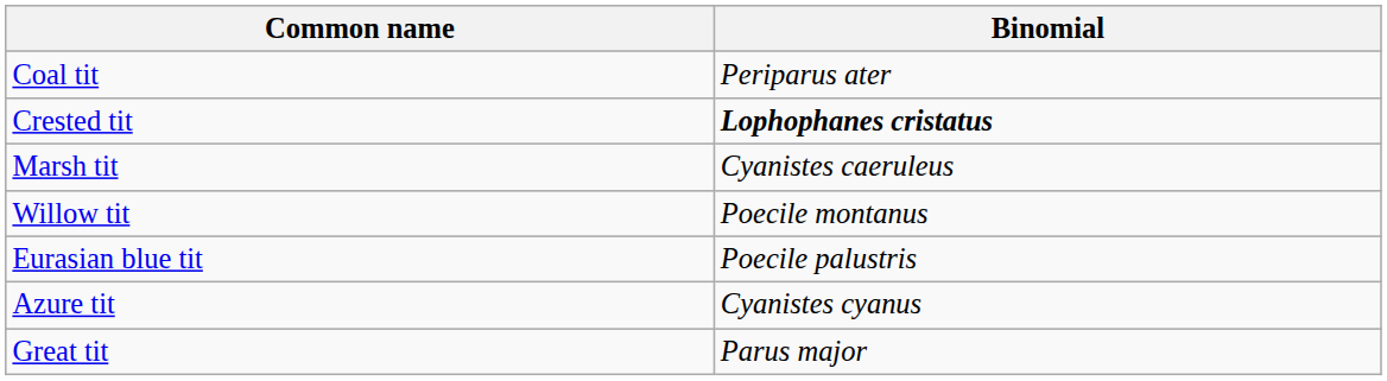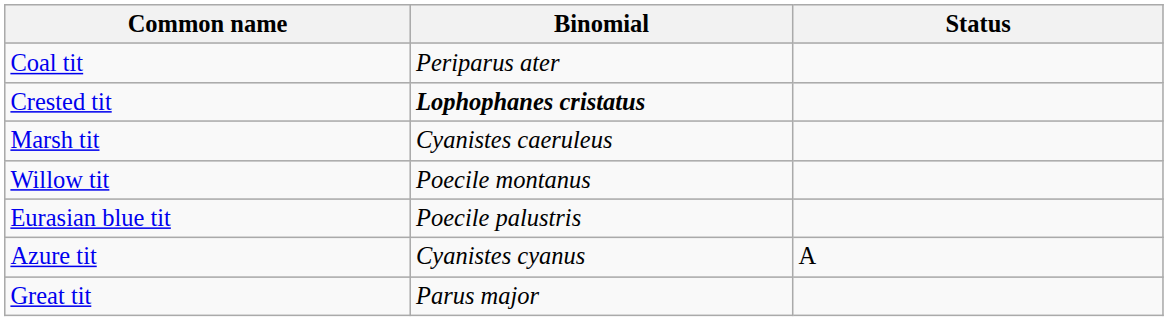 <table width=60% class="wikitable">
 <tr>
 <th width=35%>Common name</th>
 <th width=33%>Binomial</th>
+<th width=32%>Status</th>
 </tr>
 <tr>
 <td><a href='#'>Coal tit</a></td>
 <td><em>Periparus ater</em></td>
+<td></td>
 </tr>
 <tr>
 <td><a href='#'>Crested tit</a></td>
 <td><strong><em>Lophophanes cristatus</em></strong></td>
+<td></td>
 </tr>
 <tr>
 <td><a href='#'>Marsh tit</a></td>
 <td><em>Cyanistes caeruleus</em></td>
+<td></td>
 </tr>
 <tr>
 <td><a href='#'>Willow tit</a></td>
 <td><em>Poecile montanus</em></td>
+<td></td>
 </tr>
 <tr>
 <td><a href='#'>Eurasian blue tit</a></td>
 <td><em>Poecile palustris</em></td>
+<td></td>
 </tr>
 <tr>
 <td><a href='#'>Azure tit</a></td>
 <td><em>Cyanistes cyanus</em></td>
+<td>A</td>
 </tr>
 <tr>
 <td><a href='#'>Great tit</a></td>
 <td><em>Parus major</em></td>
+<td></td>
 </tr>
 </table>
